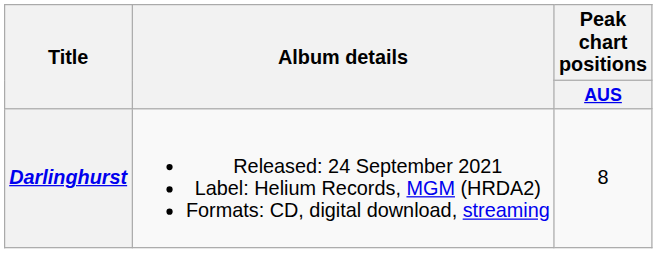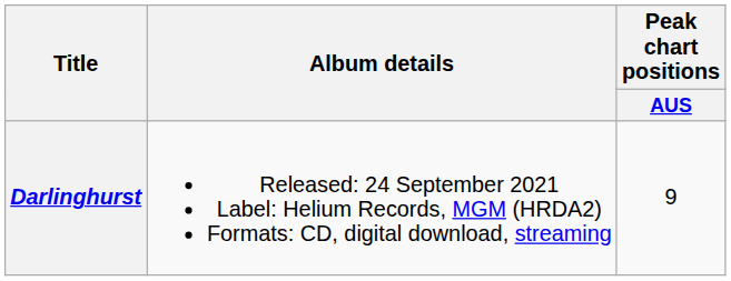 <table class="wikitable plainrowheaders" style="text-align:center;">
 <tr>
 <th rowspan="2">Title</th>
 <th rowspan="2">Album details</th>
 <th colspan="1">Peak chart positions</th>
 </tr>
 <tr>
 <th scope="col" style="width:3em;font-size:90%;"><a href='#'>AUS</a><br></th>
 </tr>
 <tr>
 <th scope="row"><em><a href='#'>Darlinghurst</a></em></th>
 <td><br><ul><li>Released: 24 September 2021</li><li>Label: Helium Records, <a href='#'>MGM</a> (HRDA2)</li><li>Formats: CD, digital download, <a href='#'>streaming</a></li></ul></td>
-<td>8</td>
+<td>9</td>
 </tr>
 </table>
